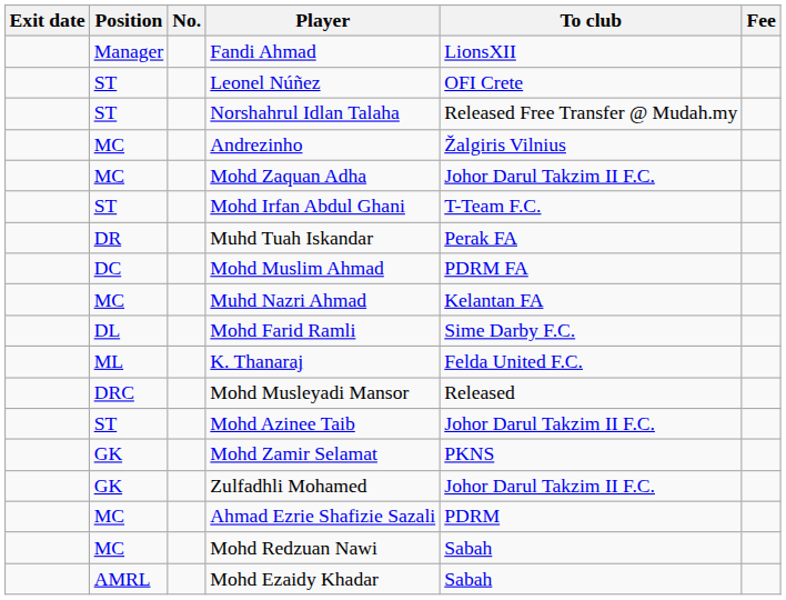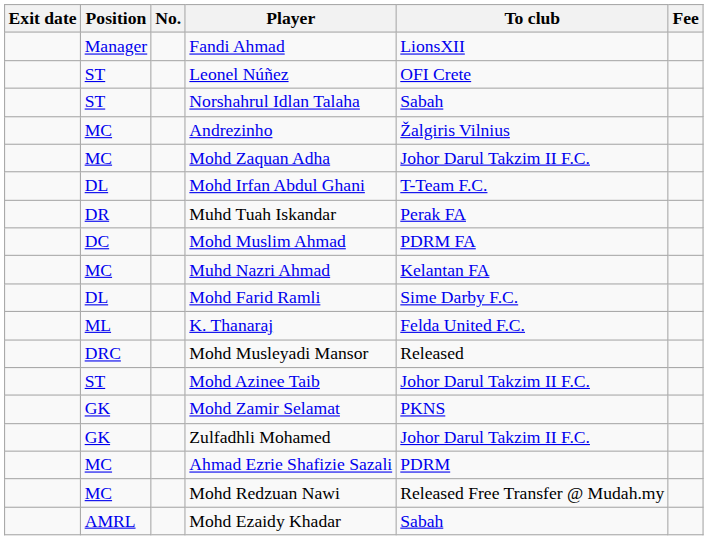 <table class="wikitable sortable">
 <tr>
 <th>Exit date</th>
 <th>Position</th>
 <th>No.</th>
 <th>Player</th>
 <th>To club</th>
 <th>Fee</th>
 </tr>
 <tr>
 <td></td>
 <td><a href='#'>Manager</a></td>
 <td></td>
 <td align="left"> <a href='#'>Fandi Ahmad</a></td>
 <td align="left"> <a href='#'>LionsXII</a></td>
 <td align=right></td>
 </tr>
 <tr>
 <td></td>
 <td><a href='#'>ST</a></td>
 <td></td>
 <td align="left"> <a href='#'>Leonel Núñez</a></td>
 <td align="left"> <a href='#'>OFI Crete</a></td>
 <td align=right></td>
 </tr>
 <tr>
 <td></td>
 <td><a href='#'>ST</a></td>
 <td></td>
 <td align="left"> <a href='#'>Norshahrul Idlan Talaha</a></td>
-<td align="left">Released Free Transfer @ Mudah.my</td>
+<td align="left"> <a href='#'>Sabah</a></td>
 <td align=right></td>
 </tr>
 <tr>
 <td></td>
 <td><a href='#'>MC</a></td>
 <td></td>
 <td align="left"> <a href='#'>Andrezinho</a></td>
 <td align="left"> <a href='#'>Žalgiris Vilnius</a></td>
 <td align=right></td>
 </tr>
 <tr>
 <td></td>
 <td><a href='#'>MC</a></td>
 <td></td>
 <td align="left"> <a href='#'>Mohd Zaquan Adha</a></td>
 <td align="left"> <a href='#'>Johor Darul Takzim II F.C.</a></td>
 <td align=right></td>
 </tr>
 <tr>
 <td></td>
-<td><a href='#'>ST</a></td>
+<td><a href='#'>DL</a></td>
 <td></td>
 <td align="left"> <a href='#'>Mohd Irfan Abdul Ghani</a></td>
 <td align="left"> <a href='#'>T-Team F.C.</a></td>
 <td align=right></td>
 </tr>
 <tr>
 <td></td>
 <td><a href='#'>DR</a></td>
 <td></td>
 <td align="left"> Muhd Tuah Iskandar</td>
 <td align="left"> <a href='#'>Perak FA</a></td>
 <td align=right></td>
 </tr>
 <tr>
 <td></td>
 <td><a href='#'>DC</a></td>
 <td></td>
 <td align="left"> <a href='#'>Mohd Muslim Ahmad</a></td>
 <td align="left"> <a href='#'>PDRM FA</a></td>
 <td align=right></td>
 </tr>
 <tr>
 <td></td>
 <td><a href='#'>MC</a></td>
 <td></td>
 <td align="left"> <a href='#'>Muhd Nazri Ahmad</a></td>
 <td align="left"> <a href='#'>Kelantan FA</a></td>
 <td align=right></td>
 </tr>
 <tr>
 <td></td>
 <td><a href='#'>DL</a></td>
 <td></td>
 <td align="left"> <a href='#'>Mohd Farid Ramli</a></td>
 <td align="left"> <a href='#'>Sime Darby F.C.</a></td>
 <td align=right></td>
 </tr>
 <tr>
 <td></td>
 <td><a href='#'>ML</a></td>
 <td></td>
 <td align="left"> <a href='#'>K. Thanaraj</a></td>
 <td align="left"> <a href='#'>Felda United F.C.</a></td>
 <td align=right></td>
 </tr>
 <tr>
 <td></td>
 <td><a href='#'>DRC</a></td>
 <td></td>
 <td align="left"> Mohd Musleyadi Mansor</td>
 <td align="left">Released</td>
 <td align=right></td>
 </tr>
 <tr>
 <td></td>
 <td><a href='#'>ST</a></td>
 <td></td>
 <td align="left"> <a href='#'>Mohd Azinee Taib</a></td>
 <td align="left"> <a href='#'>Johor Darul Takzim II F.C.</a></td>
 <td align=right></td>
 </tr>
 <tr>
 <td></td>
 <td><a href='#'>GK</a></td>
 <td></td>
 <td align="left"> <a href='#'>Mohd Zamir Selamat</a></td>
 <td align="left"> <a href='#'>PKNS</a></td>
 <td align=right></td>
 </tr>
 <tr>
 <td></td>
 <td><a href='#'>GK</a></td>
 <td></td>
 <td align="left"> Zulfadhli Mohamed</td>
 <td align="left"> <a href='#'>Johor Darul Takzim II F.C.</a></td>
 <td align=right></td>
 </tr>
 <tr>
 <td></td>
 <td><a href='#'>MC</a></td>
 <td></td>
 <td align="left"> <a href='#'>Ahmad Ezrie Shafizie Sazali</a></td>
 <td align="left"> <a href='#'>PDRM</a></td>
 <td align=right></td>
 </tr>
 <tr>
 <td></td>
 <td><a href='#'>MC</a></td>
 <td></td>
 <td align="left"> Mohd Redzuan Nawi</td>
-<td align="left"> <a href='#'>Sabah</a></td>
+<td align="left">Released Free Transfer @ Mudah.my</td>
 <td align=right></td>
 </tr>
 <tr>
 <td></td>
 <td><a href='#'>AMRL</a></td>
 <td></td>
 <td align="left"> Mohd Ezaidy Khadar</td>
 <td align="left"> <a href='#'>Sabah</a></td>
 <td align=right></td>
 </tr>
 </table>
